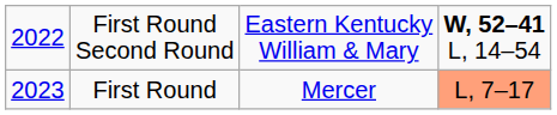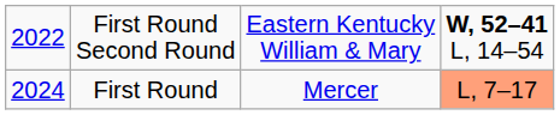 <table class="wikitable" style="text-align:center">
 <tr align="center">
 <td><a href='#'>2022</a></td>
 <td>First Round<br>Second Round</td>
 <td><a href='#'>Eastern Kentucky</a><br><a href='#'>William & Mary</a></td>
 <td><strong>W, 52–41</strong><br>L, 14–54</td>
 </tr>
 <tr>
-<td><a href='#'>2023</a></td>
+<td><a href='#'>2024</a></td>
 <td>First Round</td>
 <td><a href='#'>Mercer</a></td>
 <td style="background: lightsalmon;">L, 7–17</td>
 </tr>
 </table>
